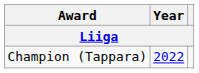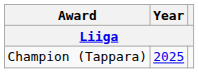 <table class="wikitable">
 <tr>
 <th>Award</th>
 <th>Year</th>
 <th></th>
 </tr>
 <tr ALIGN="center" bgcolor="#e0e0e0">
 <th colspan="3"><a href='#'>Liiga</a></th>
 </tr>
 <tr>
 <td>Champion (Tappara)</td>
-<td><a href='#'>2022</a></td>
+<td><a href='#'>2025</a></td>
 <td></td>
 </tr>
 </table>
